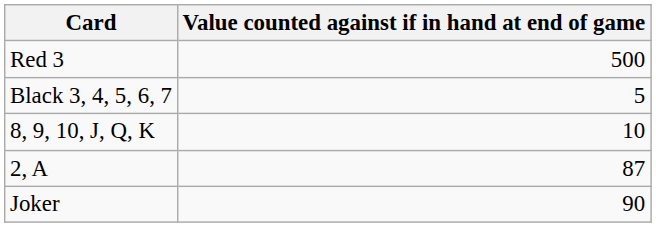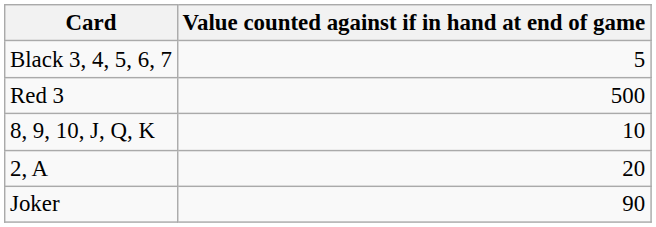 <table class=wikitable>
 <tr ---->
 <th>Card</th>
 <th align="right">Value counted against if in hand at end of game</th>
 </tr>
 <tr ---->
+<td>Black 3, 4, 5, 6, 7</td>
+<td align="right">5</td>
+</tr>
+<tr ---->
 <td>Red 3</td>
 <td align="right">500</td>
-</tr>
-<tr ---->
-<td>Black 3, 4, 5, 6, 7</td>
-<td align="right">5</td>
 </tr>
 <tr ---->
 <td>8, 9, 10, J, Q, K</td>
 <td align="right">10</td>
 </tr>
 <tr ---->
 <td>2, A</td>
-<td align="right">87</td>
+<td align="right">20</td>
 </tr>
 <tr ---->
 <td>Joker</td>
 <td align="right">90</td>
 </tr>
 </table>
